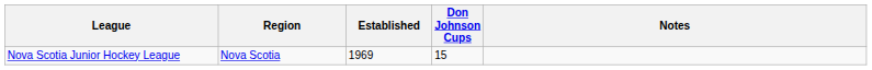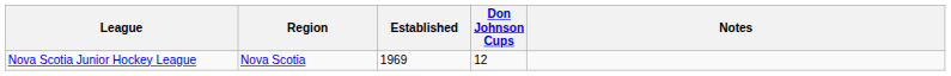 <table class="wikitable">
 <tr>
 <th bgcolor="#DDDDFF" width="25%">League</th>
 <th bgcolor="#DDDDFF" width="15%">Region</th>
 <th bgcolor="#DDDDFF" width="10%">Established</th>
 <th bgcolor="#DDDDFF" width="5%"><a href='#'>Don Johnson Cups</a></th>
 <th bgcolor="#DDDDFF" width="45%">Notes</th>
 </tr>
 <tr>
 <td><a href='#'>Nova Scotia Junior Hockey League</a></td>
 <td><a href='#'>Nova Scotia</a></td>
 <td>1969</td>
-<td>15</td>
+<td>12</td>
 <td></td>
 </tr>
 </table>
